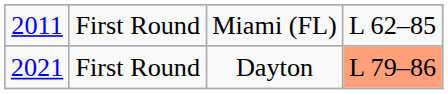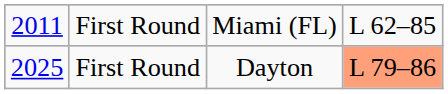 <table class="wikitable" style="text-align:center">
 <tr>
 <td><a href='#'>2011</a></td>
 <td>First Round</td>
 <td>Miami (FL)</td>
 <td>L 62–85</td>
 </tr>
 <tr>
-<td><a href='#'>2021</a></td>
+<td><a href='#'>2025</a></td>
 <td>First Round</td>
 <td>Dayton</td>
 <td style="background: lightsalmon;">L 79–86</td>
 </tr>
 </table>
